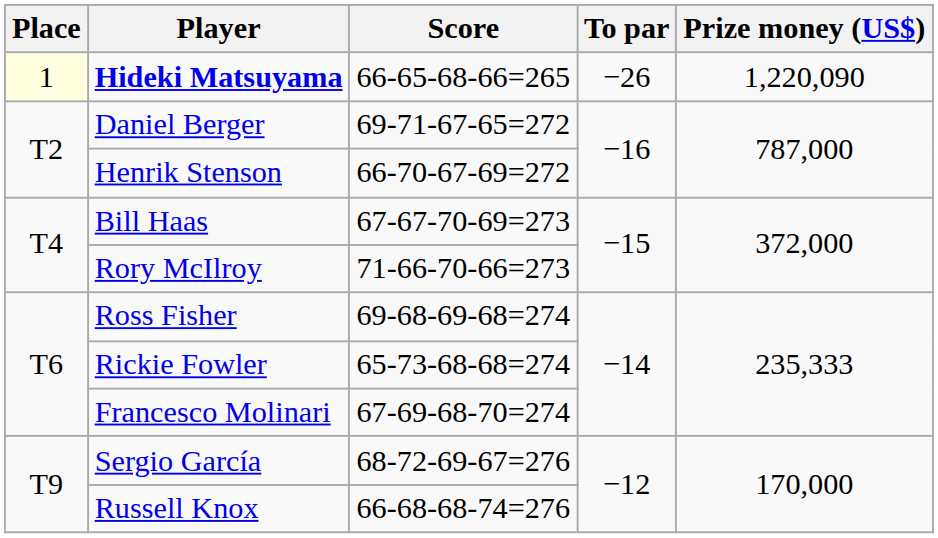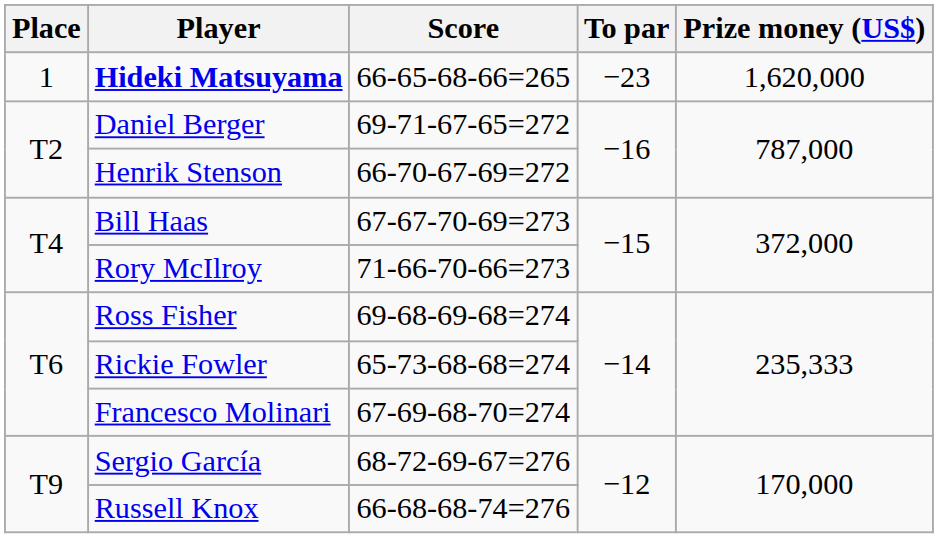 <table class="wikitable">
 <tr>
 <th>Place</th>
 <th>Player</th>
 <th>Score</th>
 <th>To par</th>
 <th>Prize money (<a href='#'>US$</a>)</th>
 </tr>
 <tr>
-<td align=center style="background: lightyellow;">1</td>
+<td align=center>1</td>
 <td> <strong><a href='#'>Hideki Matsuyama</a></strong></td>
 <td>66-65-68-66=265</td>
-<td align=center>−26</td>
-<td align=center>1,220,090</td>
+<td align=center>−23</td>
+<td align=center>1,620,000</td>
 </tr>
 <tr>
 <td rowspan=2 align=center>T2</td>
 <td> <a href='#'>Daniel Berger</a></td>
 <td>69-71-67-65=272</td>
 <td rowspan=2 align=center>−16</td>
 <td rowspan=2 align=center>787,000</td>
 </tr>
 <tr>
 <td> <a href='#'>Henrik Stenson</a></td>
 <td>66-70-67-69=272</td>
 </tr>
 <tr>
 <td rowspan=2 align=center>T4</td>
 <td> <a href='#'>Bill Haas</a></td>
 <td>67-67-70-69=273</td>
 <td rowspan=2 align=center>−15</td>
 <td rowspan=2 align=center>372,000</td>
 </tr>
 <tr>
 <td> <a href='#'>Rory McIlroy</a></td>
 <td>71-66-70-66=273</td>
 </tr>
 <tr>
 <td rowspan=3 align=center>T6</td>
 <td> <a href='#'>Ross Fisher</a></td>
 <td>69-68-69-68=274</td>
 <td rowspan=3 align=center>−14</td>
 <td rowspan=3 align=center>235,333</td>
 </tr>
 <tr>
 <td> <a href='#'>Rickie Fowler</a></td>
 <td>65-73-68-68=274</td>
 </tr>
 <tr>
 <td> <a href='#'>Francesco Molinari</a></td>
 <td>67-69-68-70=274</td>
 </tr>
 <tr>
 <td rowspan=2 align=center>T9</td>
 <td> <a href='#'>Sergio García</a></td>
 <td>68-72-69-67=276</td>
 <td rowspan=2 align=center>−12</td>
 <td rowspan=2 align=center>170,000</td>
 </tr>
 <tr>
 <td> <a href='#'>Russell Knox</a></td>
 <td>66-68-68-74=276</td>
 </tr>
 </table>
